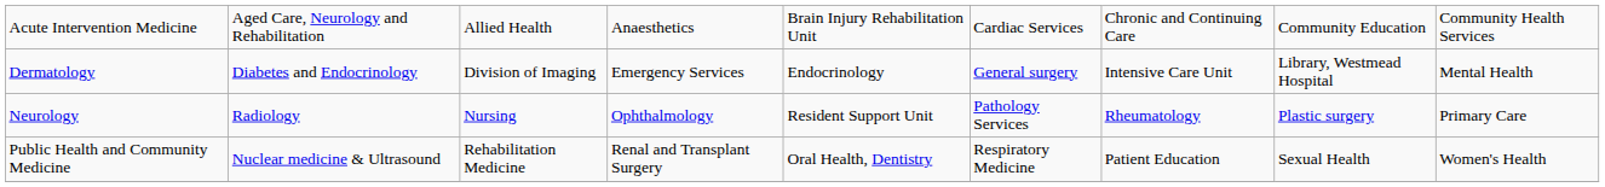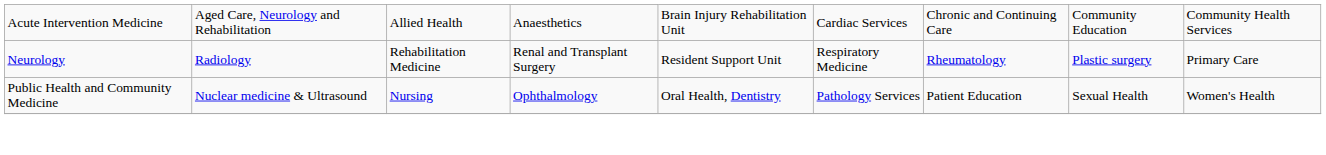 <table class="wikitable">
 <tr>
 <td>Acute Intervention Medicine</td>
 <td>Aged Care, <a href='#'>Neurology</a> and Rehabilitation</td>
 <td>Allied Health</td>
 <td>Anaesthetics</td>
 <td>Brain Injury Rehabilitation Unit</td>
 <td>Cardiac Services</td>
 <td>Chronic and Continuing Care</td>
 <td>Community Education</td>
 <td>Community Health Services</td>
 </tr>
 <tr>
-<td><a href='#'>Dermatology</a></td>
-<td><a href='#'>Diabetes</a> and <a href='#'>Endocrinology</a></td>
-<td>Division of Imaging</td>
-<td>Emergency Services</td>
-<td>Endocrinology</td>
-<td><a href='#'>General surgery</a></td>
-<td>Intensive Care Unit</td>
-<td>Library, Westmead Hospital</td>
-<td>Mental Health</td>
-</tr>
-<tr>
 <td><a href='#'>Neurology</a></td>
 <td><a href='#'>Radiology</a></td>
-<td><a href='#'>Nursing</a></td>
-<td><a href='#'>Ophthalmology</a></td>
+<td>Rehabilitation Medicine</td>
+<td>Renal and Transplant Surgery</td>
 <td>Resident Support Unit</td>
-<td><a href='#'>Pathology</a> Services</td>
+<td>Respiratory Medicine</td>
 <td><a href='#'>Rheumatology</a></td>
 <td><a href='#'>Plastic surgery</a></td>
 <td>Primary Care</td>
 </tr>
 <tr>
 <td>Public Health and Community Medicine</td>
 <td><a href='#'>Nuclear medicine</a> & Ultrasound</td>
-<td>Rehabilitation Medicine</td>
-<td>Renal and Transplant Surgery</td>
+<td><a href='#'>Nursing</a></td>
+<td><a href='#'>Ophthalmology</a></td>
 <td>Oral Health, <a href='#'>Dentistry</a></td>
-<td>Respiratory Medicine</td>
+<td><a href='#'>Pathology</a> Services</td>
 <td>Patient Education</td>
 <td>Sexual Health</td>
 <td>Women's Health</td>
 </tr>
 <tr>
 </tr>
 </table>
